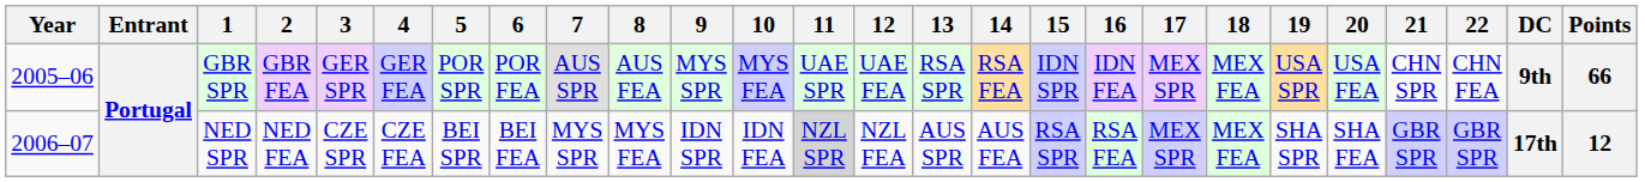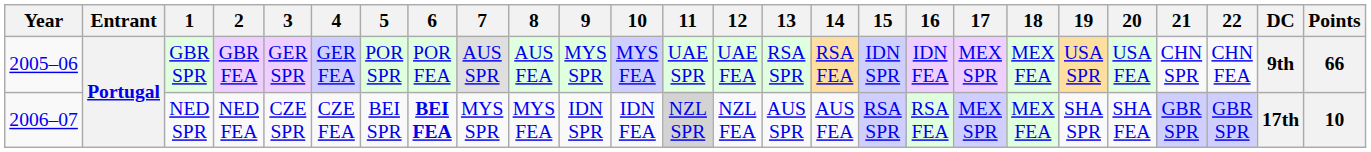 <table class="wikitable" style="text-align:center; font-size:85%">
 <tr>
 <th>Year</th>
 <th>Entrant</th>
 <th>1</th>
 <th>2</th>
 <th>3</th>
 <th>4</th>
 <th>5</th>
 <th>6</th>
 <th>7</th>
 <th>8</th>
 <th>9</th>
 <th>10</th>
 <th>11</th>
 <th>12</th>
 <th>13</th>
 <th>14</th>
 <th>15</th>
 <th>16</th>
 <th>17</th>
 <th>18</th>
 <th>19</th>
 <th>20</th>
 <th>21</th>
 <th>22</th>
 <th>DC</th>
 <th>Points</th>
 </tr>
 <tr>
 <td nowrap><a href='#'>2005–06</a></td>
 <th rowspan=2><a href='#'>Portugal</a></th>
 <td style="background:#DFFFDF;"><a href='#'>GBR<br>SPR</a><br></td>
 <td style="background:#EFCFFF;"><a href='#'>GBR<br>FEA</a><br></td>
 <td style="background:#EFCFFF;"><a href='#'>GER<br>SPR</a><br></td>
 <td style="background:#CFCFFF;"><a href='#'>GER<br>FEA</a><br></td>
 <td style="background:#DFFFDF;"><a href='#'>POR<br>SPR</a><br></td>
 <td style="background:#DFFFDF;"><a href='#'>POR<br>FEA</a><br></td>
 <td style="background:#DFDFDF;"><a href='#'>AUS<br>SPR</a><br></td>
 <td style="background:#DFFFDF;"><a href='#'>AUS<br>FEA</a><br></td>
 <td style="background:#DFFFDF;"><a href='#'>MYS<br>SPR</a><br></td>
 <td style="background:#CFCFFF;"><a href='#'>MYS<br>FEA</a><br></td>
 <td style="background:#DFFFDF;"><a href='#'>UAE<br>SPR</a><br></td>
 <td style="background:#DFFFDF;"><a href='#'>UAE<br>FEA</a><br></td>
 <td style="background:#DFFFDF;"><a href='#'>RSA<br>SPR</a><br></td>
 <td style="background:#FFDF9F;"><a href='#'>RSA<br>FEA</a><br></td>
 <td style="background:#CFCFFF;"><a href='#'>IDN<br>SPR</a><br></td>
 <td style="background:#EFCFFF;"><a href='#'>IDN<br>FEA</a><br></td>
 <td style="background:#EFCFFF;"><a href='#'>MEX<br>SPR</a><br></td>
 <td style="background:#DFFFDF;"><a href='#'>MEX<br>FEA</a><br></td>
 <td style="background:#FFDF9F;"><a href='#'>USA<br>SPR</a><br></td>
 <td style="background:#DFFFDF;"><a href='#'>USA<br>FEA</a><br></td>
 <td><a href='#'>CHN<br>SPR</a></td>
 <td><a href='#'>CHN<br>FEA</a></td>
 <th>9th</th>
 <th>66</th>
 </tr>
 <tr>
 <td nowrap><a href='#'>2006–07</a></td>
 <td><a href='#'>NED<br>SPR</a></td>
 <td><a href='#'>NED<br>FEA</a></td>
 <td><a href='#'>CZE<br>SPR</a></td>
 <td><a href='#'>CZE<br>FEA</a></td>
 <td><a href='#'>BEI<br>SPR</a></td>
-<td><a href='#'>BEI<br>FEA</a></td>
+<td><strong><a href='#'>BEI<br>FEA</a></strong></td>
 <td><a href='#'>MYS<br>SPR</a></td>
 <td><a href='#'>MYS<br>FEA</a></td>
 <td><a href='#'>IDN<br>SPR</a></td>
 <td><a href='#'>IDN<br>FEA</a></td>
 <td style="background: lightgrey;"><a href='#'>NZL<br>SPR</a></td>
 <td><a href='#'>NZL<br>FEA</a></td>
 <td><a href='#'>AUS<br>SPR</a></td>
 <td><a href='#'>AUS<br>FEA</a></td>
 <td style="background:#CFCFFF;"><a href='#'>RSA<br>SPR</a><br></td>
 <td style="background:#DFFFDF;"><a href='#'>RSA<br>FEA</a><br></td>
 <td style="background:#CFCFFF;"><a href='#'>MEX<br>SPR</a><br></td>
 <td style="background:#DFFFDF;"><a href='#'>MEX<br>FEA</a><br></td>
 <td><a href='#'>SHA<br>SPR</a></td>
 <td><a href='#'>SHA<br>FEA</a></td>
 <td style="background:#CFCFFF;"><a href='#'>GBR<br>SPR</a><br></td>
 <td style="background:#CFCFFF;"><a href='#'>GBR<br>SPR</a><br></td>
 <th>17th</th>
-<th>12</th>
+<th>10</th>
 </tr>
 </table>
